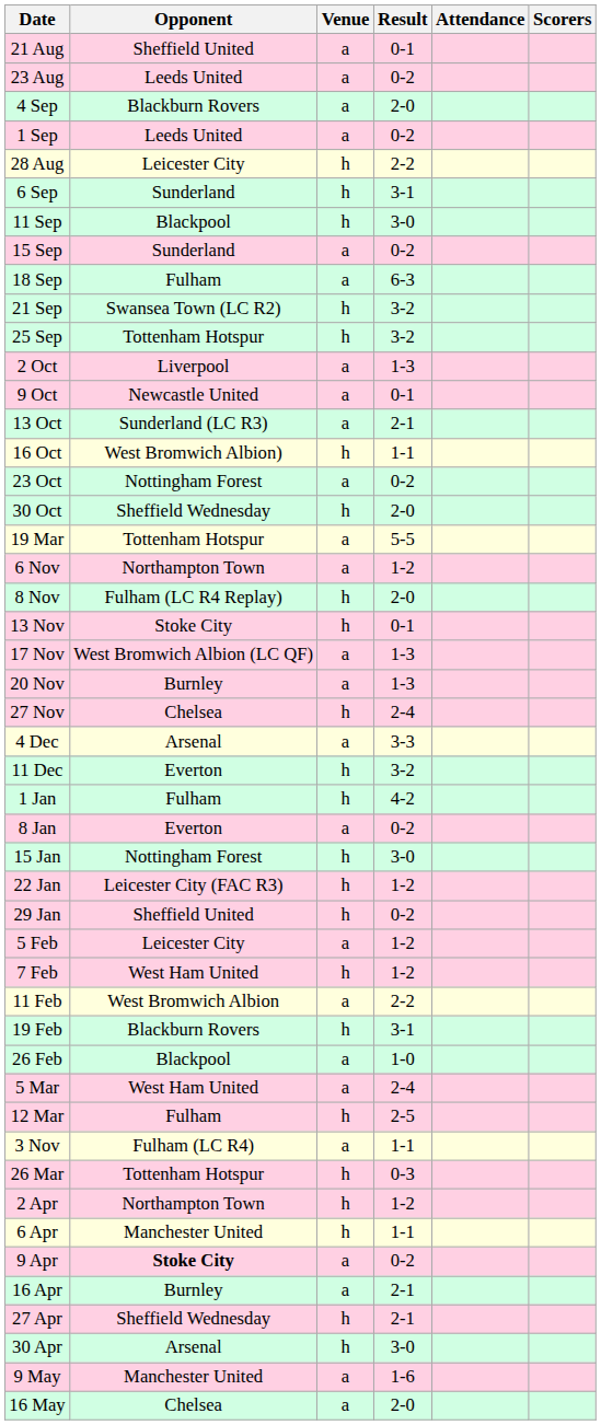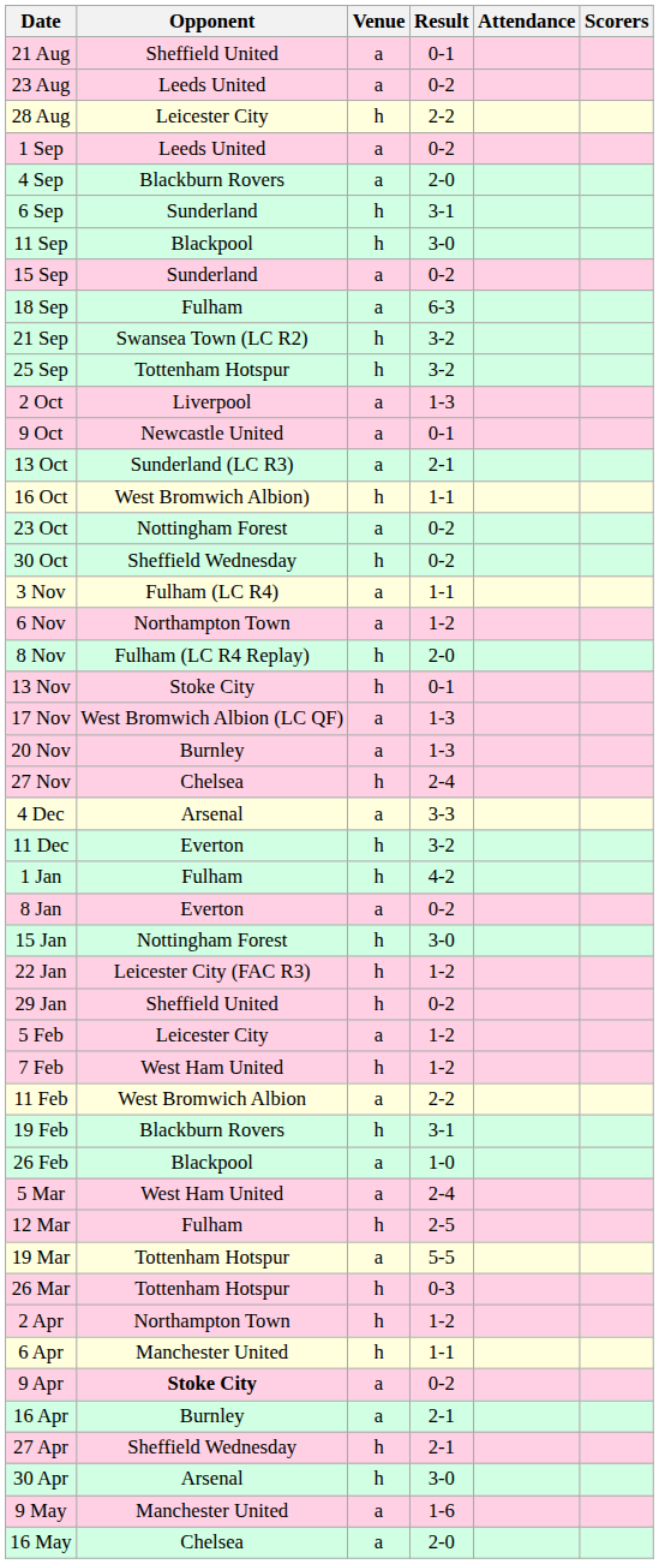 <table class="wikitable sortable" style="font-size:100%; text-align:center">
 <tr>
 <th>Date</th>
 <th>Opponent</th>
 <th>Venue</th>
 <th>Result </th>
 <th>Attendance</th>
 <th>Scorers</th>
 </tr>
 <tr style="background-color: #ffd0e3;">
 <td>21 Aug</td>
 <td>Sheffield United</td>
 <td>a</td>
 <td>0-1</td>
 <td></td>
 <td></td>
 </tr>
 <tr style="background-color: #ffd0e3;">
 <td>23 Aug</td>
 <td>Leeds United</td>
 <td>a</td>
 <td>0-2</td>
 <td></td>
 <td></td>
 </tr>
-<tr style="background-color: #d0ffe3;">
-<td>4 Sep</td>
-<td>Blackburn Rovers</td>
-<td>a</td>
-<td>2-0</td>
+<tr style="background-color: #ffffdd;">
+<td>28 Aug</td>
+<td>Leicester City</td>
+<td>h</td>
+<td>2-2</td>
 <td></td>
 <td></td>
 </tr>
 <tr style="background-color: #ffd0e3;">
 <td>1 Sep</td>
 <td>Leeds United</td>
 <td>a</td>
 <td>0-2</td>
 <td></td>
 <td></td>
 </tr>
-<tr style="background-color: #ffffdd;">
-<td>28 Aug</td>
-<td>Leicester City</td>
-<td>h</td>
-<td>2-2</td>
+<tr style="background-color: #d0ffe3;">
+<td>4 Sep</td>
+<td>Blackburn Rovers</td>
+<td>a</td>
+<td>2-0</td>
 <td></td>
 <td></td>
 </tr>
 <tr style="background-color: #d0ffe3;">
 <td>6 Sep</td>
 <td>Sunderland</td>
 <td>h</td>
 <td>3-1</td>
 <td></td>
 <td></td>
 </tr>
 <tr style="background-color: #d0ffe3;">
 <td>11 Sep</td>
 <td>Blackpool</td>
 <td>h</td>
 <td>3-0</td>
 <td></td>
 <td></td>
 </tr>
 <tr style="background-color: #ffd0e3;">
 <td>15 Sep</td>
 <td>Sunderland</td>
 <td>a</td>
 <td>0-2</td>
 <td></td>
 <td></td>
 </tr>
 <tr style="background-color: #d0ffe3;">
 <td>18 Sep</td>
 <td>Fulham</td>
 <td>a</td>
 <td>6-3</td>
 <td></td>
 <td></td>
 </tr>
 <tr style="background-color: #d0ffe3;">
 <td>21 Sep</td>
 <td>Swansea Town (LC R2)</td>
 <td>h</td>
 <td>3-2</td>
 <td></td>
 <td></td>
 </tr>
 <tr style="background-color: #d0ffe3;">
 <td>25 Sep</td>
 <td>Tottenham Hotspur</td>
 <td>h</td>
 <td>3-2</td>
 <td></td>
 <td></td>
 </tr>
 <tr style="background-color: #ffd0e3;">
 <td>2 Oct</td>
 <td>Liverpool</td>
 <td>a</td>
 <td>1-3</td>
 <td></td>
 <td></td>
 </tr>
 <tr style="background-color: #ffd0e3;">
 <td>9 Oct</td>
 <td>Newcastle United</td>
 <td>a</td>
 <td>0-1</td>
 <td></td>
 <td></td>
 </tr>
 <tr style="background-color: #d0ffe3;">
 <td>13 Oct</td>
 <td>Sunderland (LC R3)</td>
 <td>a</td>
 <td>2-1</td>
 <td></td>
 <td></td>
 </tr>
 <tr style="background-color: #ffffdd;">
 <td>16 Oct</td>
 <td>West Bromwich Albion)</td>
 <td>h</td>
 <td>1-1</td>
 <td></td>
 <td></td>
 </tr>
 <tr style="background-color: #d0ffe3;">
 <td>23 Oct</td>
 <td>Nottingham Forest</td>
 <td>a</td>
 <td>0-2</td>
 <td></td>
 <td></td>
 </tr>
 <tr style="background-color: #d0ffe3;">
 <td>30 Oct</td>
 <td>Sheffield Wednesday</td>
 <td>h</td>
-<td>2-0</td>
+<td>0-2</td>
 <td></td>
 <td></td>
 </tr>
 <tr style="background-color: #ffffdd;">
-<td>19 Mar</td>
-<td>Tottenham Hotspur</td>
+<td>3 Nov</td>
+<td>Fulham (LC R4)</td>
 <td>a</td>
-<td>5-5</td>
+<td>1-1</td>
 <td></td>
 <td></td>
 </tr>
 <tr style="background-color: #ffd0e3;">
 <td>6 Nov</td>
 <td>Northampton Town</td>
 <td>a</td>
 <td>1-2</td>
 <td></td>
 <td></td>
 </tr>
 <tr style="background-color: #d0ffe3;">
 <td>8 Nov</td>
 <td>Fulham (LC R4 Replay)</td>
 <td>h</td>
 <td>2-0</td>
 <td></td>
 <td></td>
 </tr>
 <tr style="background-color: #ffd0e3;">
 <td>13 Nov</td>
 <td>Stoke City</td>
 <td>h</td>
 <td>0-1</td>
 <td></td>
 <td></td>
 </tr>
 <tr style="background-color: #ffd0e3;">
 <td>17 Nov</td>
 <td>West Bromwich Albion (LC QF)</td>
 <td>a</td>
 <td>1-3</td>
 <td></td>
 <td></td>
 </tr>
 <tr style="background-color: #ffd0e3;">
 <td>20 Nov</td>
 <td>Burnley</td>
 <td>a</td>
 <td>1-3</td>
 <td></td>
 <td></td>
 </tr>
 <tr style="background-color: #ffd0e3;">
 <td>27 Nov</td>
 <td>Chelsea</td>
 <td>h</td>
 <td>2-4</td>
 <td></td>
 <td></td>
 </tr>
 <tr style="background-color: #ffffdd;">
 <td>4 Dec</td>
 <td>Arsenal</td>
 <td>a</td>
 <td>3-3</td>
 <td></td>
 <td></td>
 </tr>
 <tr style="background-color: #d0ffe3;">
 <td>11 Dec</td>
 <td>Everton</td>
 <td>h</td>
 <td>3-2</td>
 <td></td>
 <td></td>
 </tr>
 <tr style="background-color: #d0ffe3;">
 <td>1 Jan</td>
 <td>Fulham</td>
 <td>h</td>
 <td>4-2</td>
 <td></td>
 <td></td>
 </tr>
 <tr style="background-color: #ffd0e3;">
 <td>8 Jan</td>
 <td>Everton</td>
 <td>a</td>
 <td>0-2</td>
 <td></td>
 <td></td>
 </tr>
 <tr style="background-color: #d0ffe3;">
 <td>15 Jan</td>
 <td>Nottingham Forest</td>
 <td>h</td>
 <td>3-0</td>
 <td></td>
 <td></td>
 </tr>
 <tr style="background-color: #ffd0e3;">
 <td>22 Jan</td>
 <td>Leicester City (FAC R3)</td>
 <td>h</td>
 <td>1-2</td>
 <td></td>
 <td></td>
 </tr>
 <tr style="background-color: #ffd0e3;">
 <td>29 Jan</td>
 <td>Sheffield United</td>
 <td>h</td>
 <td>0-2</td>
 <td></td>
 <td></td>
 </tr>
 <tr style="background-color: #ffd0e3;">
 <td>5 Feb</td>
 <td>Leicester City</td>
 <td>a</td>
 <td>1-2</td>
 <td></td>
 <td></td>
 </tr>
 <tr style="background-color: #ffd0e3;">
 <td>7 Feb</td>
 <td>West Ham United</td>
 <td>h</td>
 <td>1-2</td>
 <td></td>
 <td></td>
 </tr>
 <tr style="background-color: #ffffdd;">
 <td>11 Feb</td>
 <td>West Bromwich Albion</td>
 <td>a</td>
 <td>2-2</td>
 <td></td>
 <td></td>
 </tr>
 <tr style="background-color: #d0ffe3;">
 <td>19 Feb</td>
 <td>Blackburn Rovers</td>
 <td>h</td>
 <td>3-1</td>
 <td></td>
 <td></td>
 </tr>
 <tr style="background-color: #d0ffe3;">
 <td>26 Feb</td>
 <td>Blackpool</td>
 <td>a</td>
 <td>1-0</td>
 <td></td>
 <td></td>
 </tr>
 <tr style="background-color: #ffd0e3;">
 <td>5 Mar</td>
 <td>West Ham United</td>
 <td>a</td>
 <td>2-4</td>
 <td></td>
 <td></td>
 </tr>
 <tr style="background-color: #ffd0e3;">
 <td>12 Mar</td>
 <td>Fulham</td>
 <td>h</td>
 <td>2-5</td>
 <td></td>
 <td></td>
 </tr>
 <tr style="background-color: #ffffdd;">
-<td>3 Nov</td>
-<td>Fulham (LC R4)</td>
+<td>19 Mar</td>
+<td>Tottenham Hotspur</td>
 <td>a</td>
-<td>1-1</td>
+<td>5-5</td>
 <td></td>
 <td></td>
 </tr>
 <tr style="background-color: #ffd0e3;">
 <td>26 Mar</td>
 <td>Tottenham Hotspur</td>
 <td>h</td>
 <td>0-3</td>
 <td></td>
 <td></td>
 </tr>
 <tr style="background-color: #ffd0e3;">
 <td>2 Apr</td>
 <td>Northampton Town</td>
 <td>h</td>
 <td>1-2</td>
 <td></td>
 <td></td>
 </tr>
 <tr style="background-color: #ffffdd;">
 <td>6 Apr</td>
 <td>Manchester United</td>
 <td>h</td>
 <td>1-1</td>
 <td></td>
 <td></td>
 </tr>
 <tr style="background-color: #ffd0e3;">
 <td>9 Apr</td>
 <td><strong>Stoke City</strong></td>
 <td>a</td>
 <td>0-2</td>
 <td></td>
 <td></td>
 </tr>
 <tr style="background-color: #d0ffe3;">
 <td>16 Apr</td>
 <td>Burnley</td>
 <td>a</td>
 <td>2-1</td>
 <td></td>
 <td></td>
 </tr>
 <tr style="background-color: #ffd0e3;">
 <td>27 Apr</td>
 <td>Sheffield Wednesday</td>
 <td>h</td>
 <td>2-1</td>
 <td></td>
 <td></td>
 </tr>
 <tr style="background-color: #d0ffe3;">
 <td>30 Apr</td>
 <td>Arsenal</td>
 <td>h</td>
 <td>3-0</td>
 <td></td>
 <td></td>
 </tr>
 <tr style="background-color: #ffd0e3;">
 <td>9 May</td>
 <td>Manchester United</td>
 <td>a</td>
 <td>1-6</td>
 <td></td>
 <td></td>
 </tr>
 <tr style="background-color: #d0ffe3;">
 <td>16 May</td>
 <td>Chelsea</td>
 <td>a</td>
 <td>2-0</td>
 <td></td>
 <td></td>
 </tr>
 </table>
